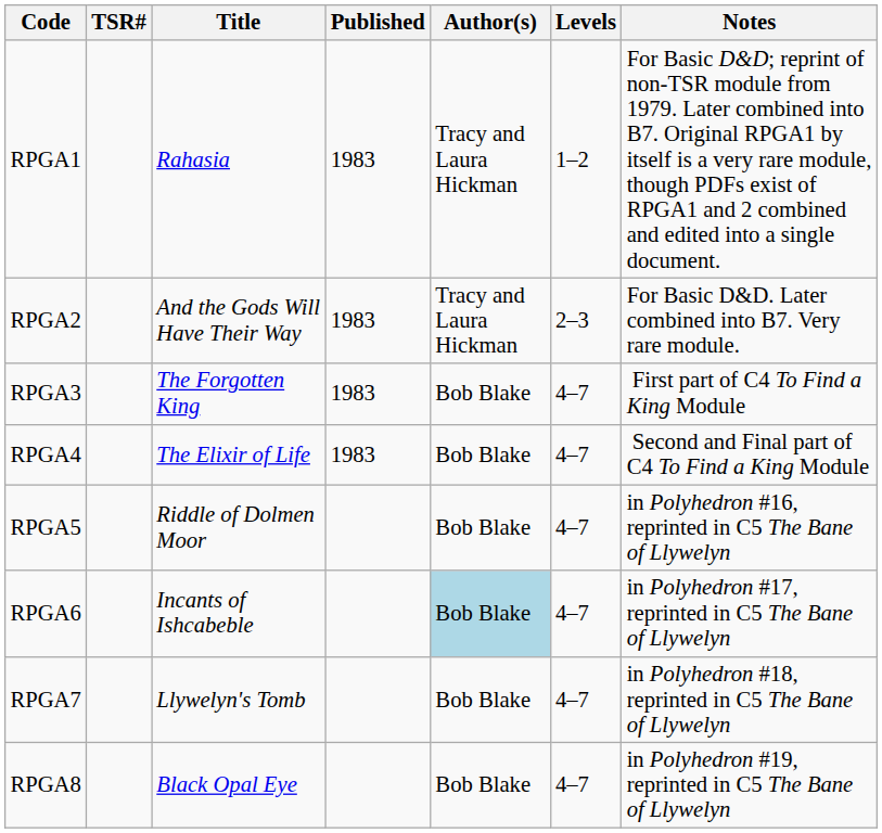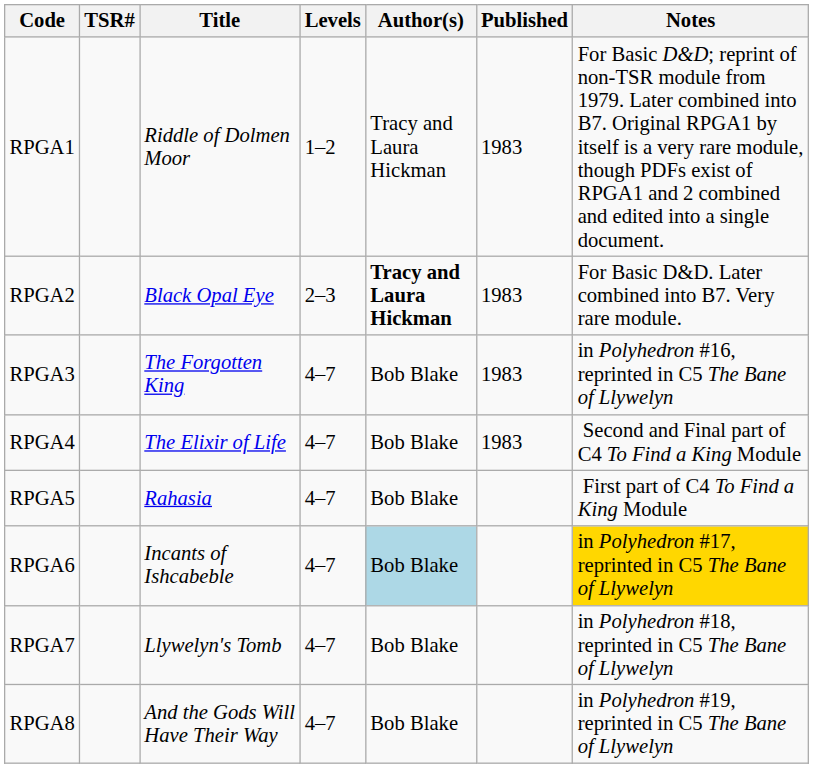 <table class="wikitable" style="width: 100%">
 <tr>
 <th scope="col" style="width: 6%;">Code</th>
 <th>TSR#</th>
 <th scope="col" style="width: 25%;">Title</th>
+<th scope="col" style="width: 6%;">Levels</th>
+<th scope="col" style="width: 15%;">Author(s)</th>
 <th scope="col" style="width: 8%;">Published</th>
-<th scope="col" style="width: 15%;">Author(s)</th>
-<th scope="col" style="width: 6%;">Levels</th>
 <th scope="col" style="width: 40%;">Notes</th>
 </tr>
 <tr>
 <td>RPGA1</td>
 <td></td>
-<td><em><a href='#'>Rahasia</a></em></td>
+<td><em>Riddle of Dolmen Moor</em></td>
+<td>1–2</td>
+<td>Tracy and Laura Hickman</td>
 <td>1983</td>
-<td>Tracy and Laura Hickman</td>
-<td>1–2</td>
 <td>For Basic <em>D&D</em>; reprint of non-TSR module from 1979. Later combined into B7. Original RPGA1 by itself is a very rare module, though PDFs exist of RPGA1 and 2 combined and edited into a single document.</td>
 </tr>
 <tr>
 <td>RPGA2</td>
 <td></td>
-<td><em>And the Gods Will Have Their Way</em></td>
+<td><em><a href='#'>Black Opal Eye</a></em></td>
+<td>2–3</td>
+<td><strong>Tracy and Laura Hickman</strong></td>
 <td>1983</td>
-<td>Tracy and Laura Hickman</td>
-<td>2–3</td>
 <td>For Basic D&D. Later combined into B7. Very rare module.</td>
 </tr>
 <tr>
 <td>RPGA3</td>
 <td></td>
 <td><em><a href='#'>The Forgotten King</a></em></td>
+<td>4–7</td>
+<td>Bob Blake</td>
 <td>1983</td>
-<td>Bob Blake</td>
-<td>4–7</td>
-<td> First part of C4 <em>To Find a King</em> Module</td>
+<td>in <em>Polyhedron</em> #16, reprinted in C5 <em>The Bane of Llywelyn</em></td>
 </tr>
 <tr>
 <td>RPGA4</td>
 <td></td>
 <td><em><a href='#'>The Elixir of Life</a></em></td>
+<td>4–7</td>
+<td>Bob Blake</td>
 <td>1983</td>
-<td>Bob Blake</td>
-<td>4–7</td>
 <td> Second and Final part of C4 <em>To Find a King</em> Module</td>
 </tr>
 <tr>
 <td>RPGA5</td>
 <td></td>
-<td><em>Riddle of Dolmen Moor</em></td>
+<td><em><a href='#'>Rahasia</a></em></td>
+<td>4–7</td>
+<td>Bob Blake</td>
 <td> </td>
-<td>Bob Blake</td>
-<td>4–7</td>
-<td>in <em>Polyhedron</em> #16, reprinted in C5 <em>The Bane of Llywelyn</em></td>
+<td> First part of C4 <em>To Find a King</em> Module</td>
 </tr>
 <tr>
 <td>RPGA6</td>
 <td></td>
 <td><em>Incants of Ishcabeble</em></td>
+<td>4–7</td>
+<td style="background: lightblue;">Bob Blake</td>
 <td> </td>
-<td style="background: lightblue;">Bob Blake</td>
-<td>4–7</td>
-<td>in <em>Polyhedron</em> #17, reprinted in C5 <em>The Bane of Llywelyn</em></td>
+<td style="background: gold;">in <em>Polyhedron</em> #17, reprinted in C5 <em>The Bane of Llywelyn</em></td>
 </tr>
 <tr>
 <td>RPGA7</td>
 <td></td>
 <td><em>Llywelyn's Tomb</em></td>
+<td>4–7</td>
+<td>Bob Blake</td>
 <td> </td>
-<td>Bob Blake</td>
-<td>4–7</td>
 <td>in <em>Polyhedron</em> #18, reprinted in C5 <em>The Bane of Llywelyn</em></td>
 </tr>
 <tr>
 <td>RPGA8</td>
 <td></td>
-<td><em><a href='#'>Black Opal Eye</a></em></td>
+<td><em>And the Gods Will Have Their Way</em></td>
+<td>4–7</td>
+<td>Bob Blake</td>
 <td> </td>
-<td>Bob Blake</td>
-<td>4–7</td>
 <td>in <em>Polyhedron</em> #19, reprinted in C5 <em>The Bane of Llywelyn</em></td>
 </tr>
 </table>
